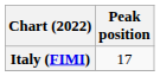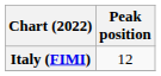 <table class="wikitable sortable plainrowheaders" style="text-align:center;">
 <tr>
 <th>Chart (2022)</th>
 <th>Peak<br>position</th>
 </tr>
 <tr>
 <th scope="row">Italy (<a href='#'>FIMI</a>)</th>
-<td>17</td>
+<td>12</td>
 </tr>
 <tr>
 </tr>
 </table>
